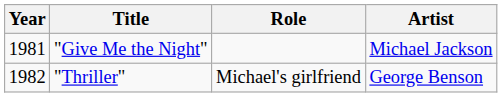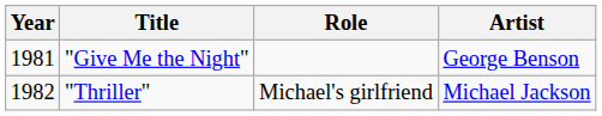 <table class="wikitable sortable">
 <tr>
 <th>Year</th>
 <th>Title</th>
 <th>Role</th>
 <th class="unsortable">Artist</th>
 </tr>
 <tr>
 <td>1981</td>
 <td>"<a href='#'>Give Me the Night</a>"</td>
 <td></td>
-<td><a href='#'>Michael Jackson</a></td>
+<td><a href='#'>George Benson</a></td>
 </tr>
 <tr>
 <td>1982</td>
 <td>"<a href='#'>Thriller</a>"</td>
 <td>Michael's girlfriend</td>
-<td><a href='#'>George Benson</a></td>
+<td><a href='#'>Michael Jackson</a></td>
 </tr>
 </table>
